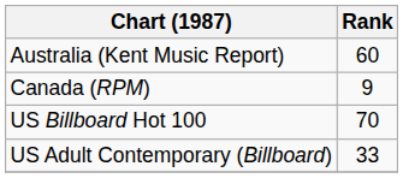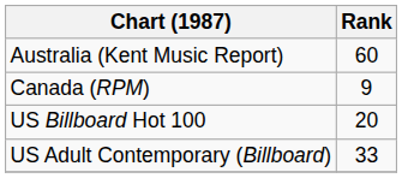 <table class="wikitable sortable">
 <tr>
 <th>Chart (1987)</th>
 <th style="text-align:center;">Rank</th>
 </tr>
 <tr>
 <td>Australia (Kent Music Report)</td>
 <td align="center">60</td>
 </tr>
 <tr>
 <td>Canada (<em>RPM</em>)</td>
 <td style="text-align:center;">9</td>
 </tr>
 <tr>
 <td>US <em>Billboard</em> Hot 100</td>
-<td style="text-align:center;">70</td>
+<td style="text-align:center;">20</td>
 </tr>
 <tr>
 <td>US Adult Contemporary (<em>Billboard</em>)</td>
 <td style="text-align:center;">33</td>
 </tr>
 <tr>
 </tr>
 </table>
